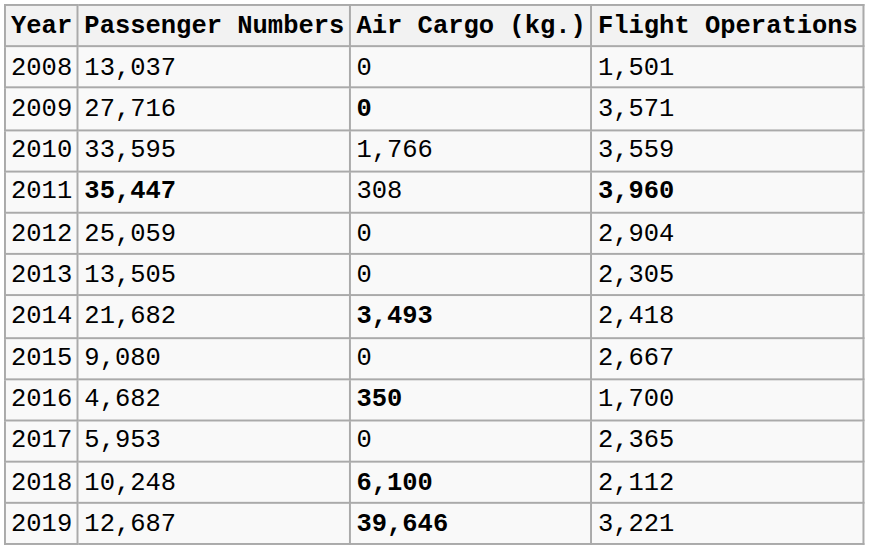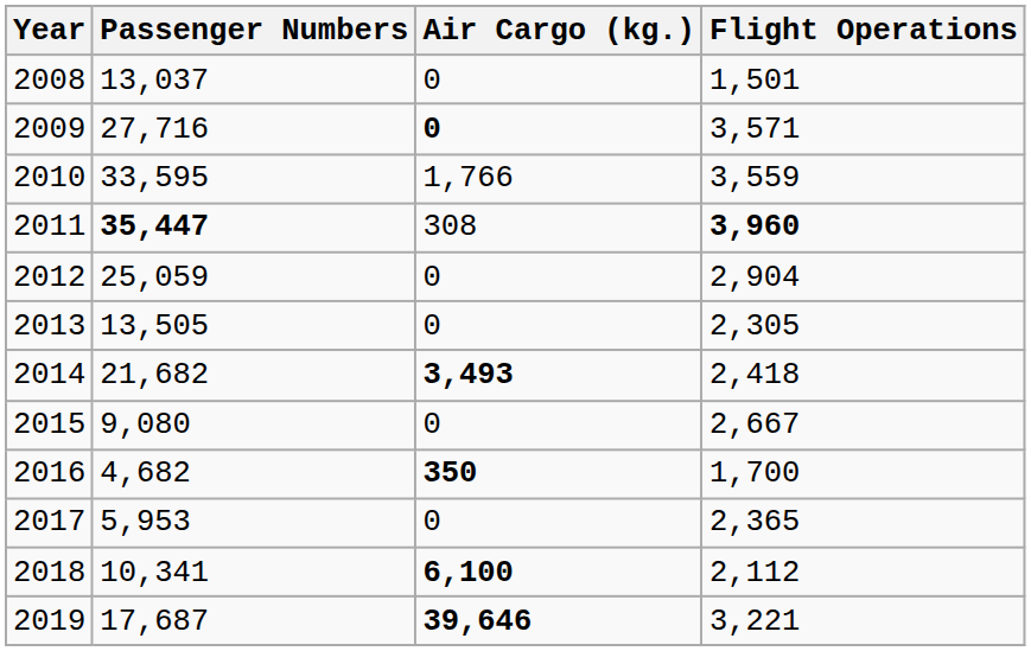 <table class="wikitable">
 <tr style=>
 <th>Year</th>
 <th>Passenger Numbers</th>
 <th>Air Cargo (kg.)</th>
 <th>Flight Operations</th>
 </tr>
 <tr>
 <td>2008</td>
 <td>13,037</td>
 <td>0</td>
 <td>1,501</td>
 </tr>
 <tr>
 <td>2009</td>
 <td>27,716</td>
 <td><strong>0</strong></td>
 <td>3,571</td>
 </tr>
 <tr>
 <td>2010</td>
 <td>33,595</td>
 <td>1,766</td>
 <td>3,559</td>
 </tr>
 <tr>
 <td>2011</td>
 <td><strong>35,447</strong></td>
 <td>308</td>
 <td><strong>3,960</strong></td>
 </tr>
 <tr>
 <td>2012</td>
 <td>25,059</td>
 <td>0</td>
 <td>2,904</td>
 </tr>
 <tr>
 <td>2013</td>
 <td>13,505</td>
 <td>0</td>
 <td>2,305</td>
 </tr>
 <tr>
 <td>2014</td>
 <td>21,682</td>
 <td><strong>3,493</strong></td>
 <td>2,418</td>
 </tr>
 <tr>
 <td>2015</td>
 <td>9,080</td>
 <td>0</td>
 <td>2,667</td>
 </tr>
 <tr>
 <td>2016</td>
 <td>4,682</td>
 <td><strong>350</strong></td>
 <td>1,700</td>
 </tr>
 <tr>
 <td>2017</td>
 <td>5,953</td>
 <td>0</td>
 <td>2,365</td>
 </tr>
 <tr>
 <td>2018</td>
-<td>10,248</td>
+<td>10,341</td>
 <td><strong>6,100</strong></td>
 <td>2,112</td>
 </tr>
 <tr>
 <td>2019</td>
-<td>12,687</td>
+<td>17,687</td>
 <td><strong>39,646</strong></td>
 <td>3,221</td>
 </tr>
 </table>
